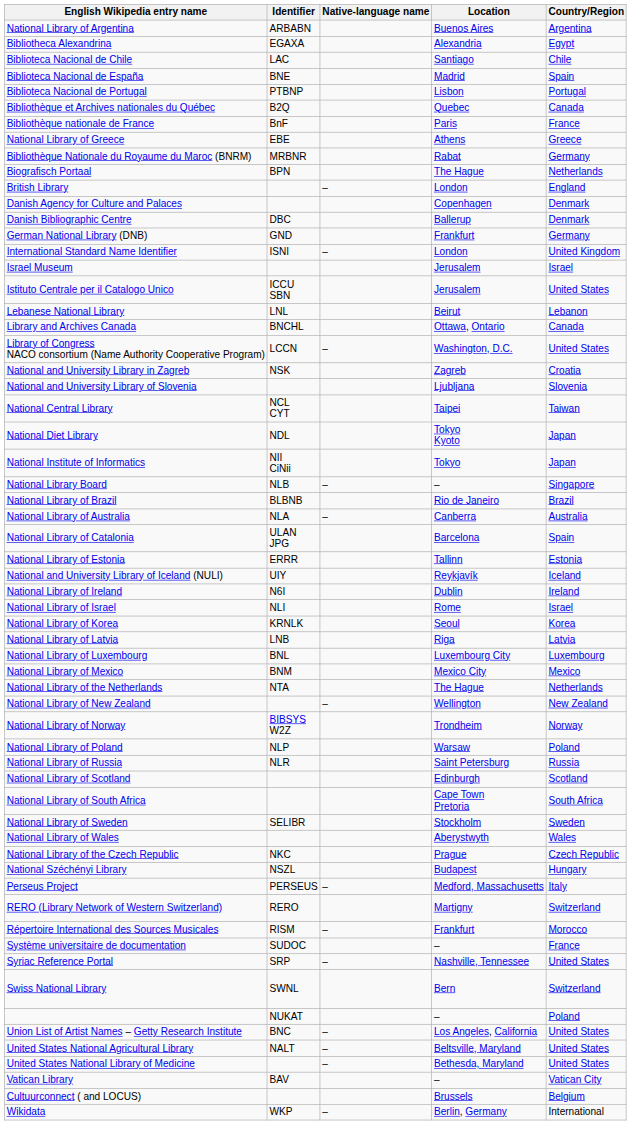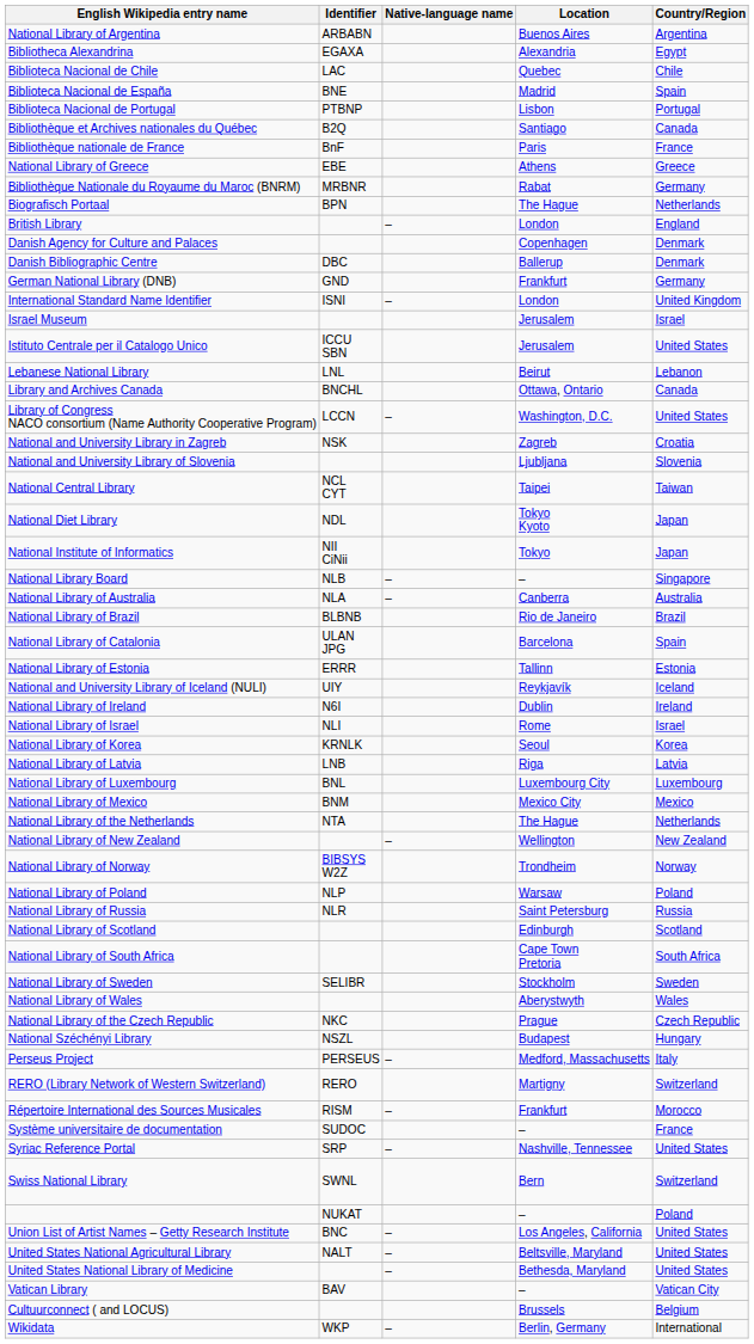 <table class="wikitable sortable">
 <tr>
 <th>English Wikipedia entry name</th>
 <th>Identifier</th>
 <th>Native-language name</th>
 <th>Location</th>
 <th>Country/Region</th>
 </tr>
 <tr>
 <td><a href='#'>National Library of Argentina</a></td>
 <td>ARBABN</td>
 <td></td>
 <td><a href='#'>Buenos Aires</a></td>
 <td><a href='#'>Argentina</a></td>
 </tr>
 <tr>
 <td><a href='#'>Bibliotheca Alexandrina</a></td>
 <td>EGAXA</td>
 <td></td>
 <td><a href='#'>Alexandria</a></td>
 <td><a href='#'>Egypt</a></td>
 </tr>
 <tr>
 <td><a href='#'>Biblioteca Nacional de Chile</a></td>
 <td>LAC</td>
 <td></td>
-<td><a href='#'>Santiago</a></td>
+<td><a href='#'>Quebec</a></td>
 <td><a href='#'>Chile</a></td>
 </tr>
 <tr>
 <td><a href='#'>Biblioteca Nacional de España</a></td>
 <td>BNE</td>
 <td></td>
 <td><a href='#'>Madrid</a></td>
 <td><a href='#'>Spain</a></td>
 </tr>
 <tr>
 <td><a href='#'>Biblioteca Nacional de Portugal</a></td>
 <td>PTBNP</td>
 <td></td>
 <td><a href='#'>Lisbon</a></td>
 <td><a href='#'>Portugal</a></td>
 </tr>
 <tr>
 <td><a href='#'>Bibliothèque et Archives nationales du Québec</a></td>
 <td>B2Q</td>
 <td></td>
-<td><a href='#'>Quebec</a></td>
+<td><a href='#'>Santiago</a></td>
 <td><a href='#'>Canada</a></td>
 </tr>
 <tr>
 <td><a href='#'>Bibliothèque nationale de France</a></td>
 <td>BnF</td>
 <td></td>
 <td><a href='#'>Paris</a></td>
 <td><a href='#'>France</a></td>
 </tr>
 <tr>
 <td><a href='#'>National Library of Greece</a></td>
 <td>ΕΒΕ</td>
 <td></td>
 <td><a href='#'>Athens</a></td>
 <td><a href='#'>Greece</a></td>
 </tr>
 <tr>
 <td><a href='#'>Bibliothèque Nationale du Royaume du Maroc</a> (BNRM)</td>
 <td>MRBNR</td>
 <td><br></td>
 <td><a href='#'>Rabat</a></td>
 <td><a href='#'>Germany</a></td>
 </tr>
 <tr>
 <td><a href='#'>Biografisch Portaal</a></td>
 <td>BPN</td>
 <td></td>
 <td><a href='#'>The Hague</a></td>
 <td><a href='#'>Netherlands</a></td>
 </tr>
 <tr>
 <td><a href='#'>British Library</a></td>
 <td></td>
 <td>–</td>
 <td><a href='#'>London</a></td>
 <td><a href='#'>England</a></td>
 </tr>
 <tr>
 <td><a href='#'>Danish Agency for Culture and Palaces</a></td>
 <td></td>
 <td></td>
 <td><a href='#'>Copenhagen</a></td>
 <td><a href='#'>Denmark</a></td>
 </tr>
 <tr>
 <td><a href='#'>Danish Bibliographic Centre</a></td>
 <td>DBC</td>
 <td></td>
 <td><a href='#'>Ballerup</a></td>
 <td><a href='#'>Denmark</a></td>
 </tr>
 <tr>
 <td><a href='#'>German National Library</a> (DNB)</td>
 <td>GND</td>
 <td></td>
 <td><a href='#'>Frankfurt</a></td>
 <td><a href='#'>Germany</a></td>
 </tr>
 <tr>
 <td><a href='#'>International Standard Name Identifier</a></td>
 <td>ISNI</td>
 <td>–</td>
 <td><a href='#'>London</a></td>
 <td><a href='#'>United Kingdom</a></td>
 </tr>
 <tr>
 <td><a href='#'>Israel Museum</a></td>
 <td></td>
 <td></td>
 <td><a href='#'>Jerusalem</a></td>
 <td><a href='#'>Israel</a></td>
 </tr>
 <tr>
 <td><a href='#'>Istituto Centrale per il Catalogo Unico</a></td>
 <td>ICCU<br>SBN</td>
 <td></td>
 <td><a href='#'>Jerusalem</a></td>
 <td><a href='#'>United States</a></td>
 </tr>
 <tr>
 <td><a href='#'>Lebanese National Library</a></td>
 <td>LNL</td>
 <td></td>
 <td><a href='#'>Beirut</a></td>
 <td><a href='#'>Lebanon</a></td>
 </tr>
 <tr>
 <td><a href='#'>Library and Archives Canada</a></td>
 <td>BNCHL</td>
 <td></td>
 <td><a href='#'>Ottawa</a>, <a href='#'>Ontario</a></td>
 <td><a href='#'>Canada</a></td>
 </tr>
 <tr>
 <td><a href='#'>Library of Congress</a><br>NACO consortium (Name Authority Cooperative Program)</td>
 <td>LCCN</td>
 <td>–</td>
 <td><a href='#'>Washington, D.C.</a></td>
 <td><a href='#'>United States</a></td>
 </tr>
 <tr>
 <td><a href='#'>National and University Library in Zagreb</a></td>
 <td>NSK</td>
 <td></td>
 <td><a href='#'>Zagreb</a></td>
 <td><a href='#'>Croatia</a></td>
 </tr>
 <tr>
 <td><a href='#'>National and University Library of Slovenia</a></td>
 <td></td>
 <td></td>
 <td><a href='#'>Ljubljana</a></td>
 <td><a href='#'>Slovenia</a></td>
 </tr>
 <tr>
 <td><a href='#'>National Central Library</a></td>
 <td>NCL<br>CYT</td>
 <td></td>
 <td><a href='#'>Taipei</a></td>
 <td><a href='#'>Taiwan</a></td>
 </tr>
 <tr>
 <td><a href='#'>National Diet Library</a></td>
 <td>NDL</td>
 <td></td>
 <td><a href='#'>Tokyo</a><br><a href='#'>Kyoto</a></td>
 <td><a href='#'>Japan</a></td>
 </tr>
 <tr>
 <td><a href='#'>National Institute of Informatics</a></td>
 <td>NII<br>CiNii</td>
 <td></td>
 <td><a href='#'>Tokyo</a></td>
 <td><a href='#'>Japan</a></td>
 </tr>
 <tr>
 <td><a href='#'>National Library Board</a></td>
 <td>NLB</td>
 <td>–</td>
 <td>–</td>
 <td><a href='#'>Singapore</a></td>
 </tr>
 <tr>
+<td><a href='#'>National Library of Australia</a></td>
+<td>NLA</td>
+<td>–</td>
+<td><a href='#'>Canberra</a></td>
+<td><a href='#'>Australia</a></td>
+</tr>
+<tr>
 <td><a href='#'>National Library of Brazil</a></td>
 <td>BLBNB</td>
 <td></td>
 <td><a href='#'>Rio de Janeiro</a></td>
 <td><a href='#'>Brazil</a></td>
-</tr>
-<tr>
-<td><a href='#'>National Library of Australia</a></td>
-<td>NLA</td>
-<td>–</td>
-<td><a href='#'>Canberra</a></td>
-<td><a href='#'>Australia</a></td>
 </tr>
 <tr>
 <td><a href='#'>National Library of Catalonia</a></td>
 <td>ULAN<br>JPG</td>
 <td></td>
 <td><a href='#'>Barcelona</a></td>
 <td><a href='#'>Spain</a></td>
 </tr>
 <tr>
 <td><a href='#'>National Library of Estonia</a></td>
 <td>ERRR</td>
 <td></td>
 <td><a href='#'>Tallinn</a></td>
 <td><a href='#'>Estonia</a></td>
 </tr>
 <tr>
 <td><a href='#'>National and University Library of Iceland</a> (NULI)</td>
 <td>UIY</td>
 <td></td>
 <td><a href='#'>Reykjavík</a></td>
 <td><a href='#'>Iceland</a></td>
 </tr>
 <tr>
 <td><a href='#'>National Library of Ireland</a></td>
 <td>N6I</td>
 <td></td>
 <td><a href='#'>Dublin</a></td>
 <td><a href='#'>Ireland</a></td>
 </tr>
 <tr>
 <td><a href='#'>National Library of Israel</a></td>
 <td>NLI</td>
 <td></td>
 <td><a href='#'>Rome</a></td>
 <td><a href='#'>Israel</a></td>
 </tr>
 <tr>
 <td><a href='#'>National Library of Korea</a></td>
 <td>KRNLK</td>
 <td></td>
 <td><a href='#'>Seoul</a></td>
 <td><a href='#'>Korea</a></td>
 </tr>
 <tr>
 <td><a href='#'>National Library of Latvia</a></td>
 <td>LNB</td>
 <td></td>
 <td><a href='#'>Riga</a></td>
 <td><a href='#'>Latvia</a></td>
 </tr>
 <tr>
 <td><a href='#'>National Library of Luxembourg</a></td>
 <td>BNL</td>
 <td><br></td>
 <td><a href='#'>Luxembourg City</a></td>
 <td><a href='#'>Luxembourg</a></td>
 </tr>
 <tr>
 <td><a href='#'>National Library of Mexico</a></td>
 <td>BNM</td>
 <td></td>
 <td><a href='#'>Mexico City</a></td>
 <td><a href='#'>Mexico</a></td>
 </tr>
 <tr>
 <td><a href='#'>National Library of the Netherlands</a></td>
 <td>NTA</td>
 <td></td>
 <td><a href='#'>The Hague</a></td>
 <td><a href='#'>Netherlands</a></td>
 </tr>
 <tr>
 <td><a href='#'>National Library of New Zealand</a></td>
 <td></td>
 <td>–</td>
 <td><a href='#'>Wellington</a></td>
 <td><a href='#'>New Zealand</a></td>
 </tr>
 <tr>
 <td><a href='#'>National Library of Norway</a></td>
 <td><a href='#'>BIBSYS</a><br>W2Z</td>
 <td></td>
 <td><a href='#'>Trondheim</a></td>
 <td><a href='#'>Norway</a></td>
 </tr>
 <tr>
 <td><a href='#'>National Library of Poland</a></td>
 <td>NLP</td>
 <td></td>
 <td><a href='#'>Warsaw</a></td>
 <td><a href='#'>Poland</a></td>
 </tr>
 <tr>
 <td><a href='#'>National Library of Russia</a></td>
 <td>NLR</td>
 <td></td>
 <td><a href='#'>Saint Petersburg</a></td>
 <td><a href='#'>Russia</a></td>
 </tr>
 <tr>
 <td><a href='#'>National Library of Scotland</a></td>
 <td></td>
 <td><br></td>
 <td><a href='#'>Edinburgh</a></td>
 <td><a href='#'>Scotland</a></td>
 </tr>
 <tr>
 <td><a href='#'>National Library of South Africa</a></td>
 <td></td>
 <td></td>
 <td><a href='#'>Cape Town</a><br><a href='#'>Pretoria</a></td>
 <td><a href='#'>South Africa</a></td>
 </tr>
 <tr>
 <td><a href='#'>National Library of Sweden</a></td>
 <td>SELIBR</td>
 <td></td>
 <td><a href='#'>Stockholm</a></td>
 <td><a href='#'>Sweden</a></td>
 </tr>
 <tr>
 <td><a href='#'>National Library of Wales</a></td>
 <td></td>
 <td></td>
 <td><a href='#'>Aberystwyth</a></td>
 <td><a href='#'>Wales</a></td>
 </tr>
 <tr>
 <td><a href='#'>National Library of the Czech Republic</a></td>
 <td>NKC</td>
 <td></td>
 <td><a href='#'>Prague</a></td>
 <td><a href='#'>Czech Republic</a></td>
 </tr>
 <tr>
 <td><a href='#'>National Széchényi Library</a></td>
 <td>NSZL</td>
 <td></td>
 <td><a href='#'>Budapest</a></td>
 <td><a href='#'>Hungary</a></td>
 </tr>
 <tr>
 <td><a href='#'>Perseus Project</a></td>
 <td>PERSEUS</td>
 <td>–</td>
 <td><a href='#'>Medford, Massachusetts</a></td>
 <td><a href='#'>Italy</a></td>
 </tr>
 <tr>
 <td><a href='#'>RERO (Library Network of Western Switzerland)</a></td>
 <td>RERO</td>
 <td><br><br></td>
 <td><a href='#'>Martigny</a></td>
 <td><a href='#'>Switzerland</a></td>
 </tr>
 <tr>
 <td><a href='#'>Répertoire International des Sources Musicales</a></td>
 <td>RISM</td>
 <td>–</td>
 <td><a href='#'>Frankfurt</a></td>
 <td><a href='#'>Morocco</a></td>
 </tr>
 <tr>
 <td><a href='#'>Système universitaire de documentation</a></td>
 <td>SUDOC</td>
 <td></td>
 <td>–</td>
 <td><a href='#'>France</a></td>
 </tr>
 <tr>
 <td><a href='#'>Syriac Reference Portal</a></td>
 <td>SRP</td>
 <td>–</td>
 <td><a href='#'>Nashville, Tennessee</a></td>
 <td><a href='#'>United States</a></td>
 </tr>
 <tr>
 <td><a href='#'>Swiss National Library</a></td>
 <td>SWNL</td>
 <td><br><br><br></td>
 <td><a href='#'>Bern</a></td>
 <td><a href='#'>Switzerland</a></td>
 </tr>
 <tr>
 <td></td>
 <td>NUKAT</td>
 <td></td>
 <td>–</td>
 <td><a href='#'>Poland</a></td>
 </tr>
 <tr>
 <td><a href='#'>Union List of Artist Names</a> – <a href='#'>Getty Research Institute</a></td>
 <td>BNC</td>
 <td>–</td>
 <td><a href='#'>Los Angeles</a>, <a href='#'>California</a></td>
 <td><a href='#'>United States</a></td>
 </tr>
 <tr>
 <td><a href='#'>United States National Agricultural Library</a></td>
 <td>NALT</td>
 <td>–</td>
 <td><a href='#'>Beltsville, Maryland</a></td>
 <td><a href='#'>United States</a></td>
 </tr>
 <tr>
 <td><a href='#'>United States National Library of Medicine</a></td>
 <td></td>
 <td>–</td>
 <td><a href='#'>Bethesda, Maryland</a></td>
 <td><a href='#'>United States</a></td>
 </tr>
 <tr>
 <td><a href='#'>Vatican Library</a></td>
 <td>BAV</td>
 <td></td>
 <td>–</td>
 <td><a href='#'>Vatican City</a></td>
 </tr>
 <tr>
 <td><a href='#'>Cultuurconnect</a> ( and LOCUS)</td>
 <td></td>
 <td></td>
 <td><a href='#'>Brussels</a></td>
 <td><a href='#'>Belgium</a></td>
 </tr>
 <tr>
 <td><a href='#'>Wikidata</a></td>
 <td>WKP</td>
 <td>–</td>
 <td><a href='#'>Berlin</a>, <a href='#'>Germany</a></td>
 <td>International</td>
 </tr>
 </table>
